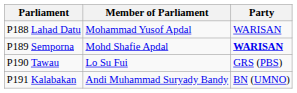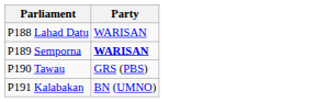 <table class="wikitable">
 <tr>
 <th>Parliament</th>
-<th>Member of Parliament</th>
 <th>Party</th>
 </tr>
 <tr>
 <td>P188 <a href='#'>Lahad Datu</a></td>
-<td><a href='#'>Mohammad Yusof Apdal</a></td>
 <td><a href='#'>WARISAN</a></td>
 </tr>
 <tr>
 <td>P189 <a href='#'>Semporna</a></td>
-<td><a href='#'>Mohd Shafie Apdal</a></td>
 <td><strong><a href='#'>WARISAN</a></strong></td>
 </tr>
 <tr>
 <td>P190 <a href='#'>Tawau</a></td>
-<td><a href='#'>Lo Su Fui</a></td>
 <td><a href='#'>GRS</a> (<a href='#'>PBS</a>)</td>
 </tr>
 <tr>
 <td>P191 <a href='#'>Kalabakan</a></td>
-<td><a href='#'>Andi Muhammad Suryady Bandy</a></td>
 <td><a href='#'>BN</a> (<a href='#'>UMNO</a>)</td>
 </tr>
 </table>
